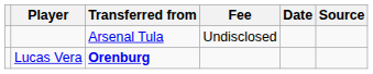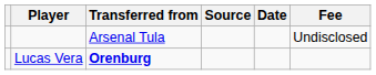 <table class="wikitable plainrowheaders sortable">
 <tr>
 <th></th>
 <th scope="col">Player</th>
 <th>Transferred from</th>
+<th scope="col">Source</th>
+<th scope="col">Date</th>
 <th style="width: 80px;">Fee</th>
-<th scope="col">Date</th>
-<th scope="col">Source</th>
 </tr>
 <tr>
 <td align="center"></td>
 <td> </td>
 <td> <a href='#'>Arsenal Tula</a></td>
-<td>Undisclosed</td>
 <td></td>
 <td></td>
+<td>Undisclosed</td>
 </tr>
 <tr>
 <td align="center"></td>
 <td> <a href='#'>Lucas Vera</a></td>
 <td><strong> <a href='#'>Orenburg</a></strong></td>
 <td></td>
 <td></td>
 <td></td>
 </tr>
 </table>
